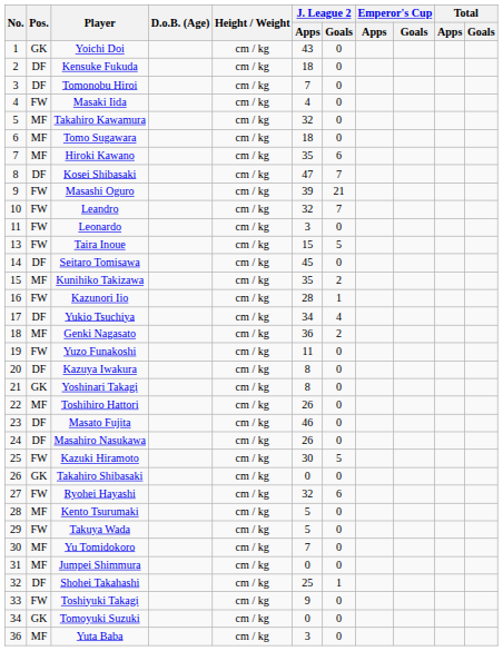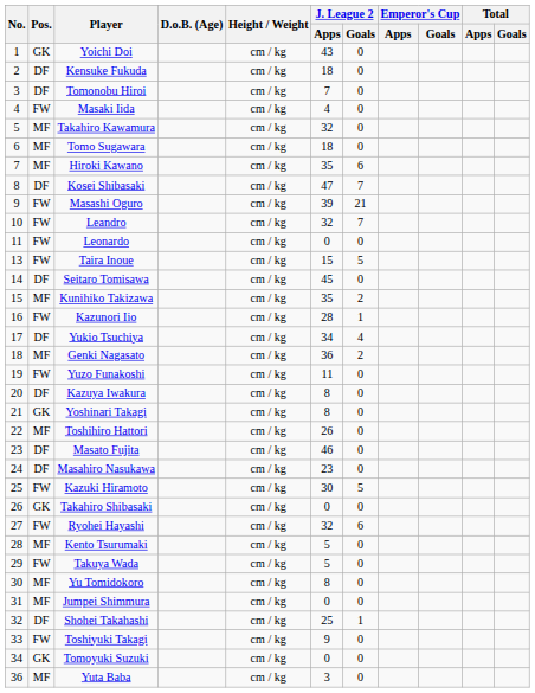 <table class="wikitable" style="text-align:center;">
 <tr>
 <th rowspan="2">No.</th>
 <th rowspan="2">Pos.</th>
 <th rowspan="2">Player</th>
 <th rowspan="2">D.o.B. (Age)</th>
 <th rowspan="2">Height / Weight</th>
 <th colspan="2"><a href='#'>J. League 2</a></th>
 <th colspan="2"><a href='#'>Emperor's Cup</a></th>
 <th colspan="2">Total</th>
 </tr>
 <tr>
 <th>Apps</th>
 <th>Goals</th>
 <th>Apps</th>
 <th>Goals</th>
 <th>Apps</th>
 <th>Goals</th>
 </tr>
 <tr>
 <td>1</td>
 <td>GK</td>
 <td><a href='#'>Yoichi Doi</a></td>
 <td></td>
 <td>cm / kg</td>
 <td>43</td>
 <td>0</td>
 <td></td>
 <td></td>
 <td></td>
 <td></td>
 </tr>
 <tr>
 <td>2</td>
 <td>DF</td>
 <td><a href='#'>Kensuke Fukuda</a></td>
 <td></td>
 <td>cm / kg</td>
 <td>18</td>
 <td>0</td>
 <td></td>
 <td></td>
 <td></td>
 <td></td>
 </tr>
 <tr>
 <td>3</td>
 <td>DF</td>
 <td><a href='#'>Tomonobu Hiroi</a></td>
 <td></td>
 <td>cm / kg</td>
 <td>7</td>
 <td>0</td>
 <td></td>
 <td></td>
 <td></td>
 <td></td>
 </tr>
 <tr>
 <td>4</td>
 <td>FW</td>
 <td><a href='#'>Masaki Iida</a></td>
 <td></td>
 <td>cm / kg</td>
 <td>4</td>
 <td>0</td>
 <td></td>
 <td></td>
 <td></td>
 <td></td>
 </tr>
 <tr>
 <td>5</td>
 <td>MF</td>
 <td><a href='#'>Takahiro Kawamura</a></td>
 <td></td>
 <td>cm / kg</td>
 <td>32</td>
 <td>0</td>
 <td></td>
 <td></td>
 <td></td>
 <td></td>
 </tr>
 <tr>
 <td>6</td>
 <td>MF</td>
 <td><a href='#'>Tomo Sugawara</a></td>
 <td></td>
 <td>cm / kg</td>
 <td>18</td>
 <td>0</td>
 <td></td>
 <td></td>
 <td></td>
 <td></td>
 </tr>
 <tr>
 <td>7</td>
 <td>MF</td>
 <td><a href='#'>Hiroki Kawano</a></td>
 <td></td>
 <td>cm / kg</td>
 <td>35</td>
 <td>6</td>
 <td></td>
 <td></td>
 <td></td>
 <td></td>
 </tr>
 <tr>
 <td>8</td>
 <td>DF</td>
 <td><a href='#'>Kosei Shibasaki</a></td>
 <td></td>
 <td>cm / kg</td>
 <td>47</td>
 <td>7</td>
 <td></td>
 <td></td>
 <td></td>
 <td></td>
 </tr>
 <tr>
 <td>9</td>
 <td>FW</td>
 <td><a href='#'>Masashi Oguro</a></td>
 <td></td>
 <td>cm / kg</td>
 <td>39</td>
 <td>21</td>
 <td></td>
 <td></td>
 <td></td>
 <td></td>
 </tr>
 <tr>
 <td>10</td>
 <td>FW</td>
 <td><a href='#'>Leandro</a></td>
 <td></td>
 <td>cm / kg</td>
 <td>32</td>
 <td>7</td>
 <td></td>
 <td></td>
 <td></td>
 <td></td>
 </tr>
 <tr>
 <td>11</td>
 <td>FW</td>
 <td><a href='#'>Leonardo</a></td>
 <td></td>
 <td>cm / kg</td>
-<td>3</td>
+<td>0</td>
 <td>0</td>
 <td></td>
 <td></td>
 <td></td>
 <td></td>
 </tr>
 <tr>
 <td>13</td>
 <td>FW</td>
 <td><a href='#'>Taira Inoue</a></td>
 <td></td>
 <td>cm / kg</td>
 <td>15</td>
 <td>5</td>
 <td></td>
 <td></td>
 <td></td>
 <td></td>
 </tr>
 <tr>
 <td>14</td>
 <td>DF</td>
 <td><a href='#'>Seitaro Tomisawa</a></td>
 <td></td>
 <td>cm / kg</td>
 <td>45</td>
 <td>0</td>
 <td></td>
 <td></td>
 <td></td>
 <td></td>
 </tr>
 <tr>
 <td>15</td>
 <td>MF</td>
 <td><a href='#'>Kunihiko Takizawa</a></td>
 <td></td>
 <td>cm / kg</td>
 <td>35</td>
 <td>2</td>
 <td></td>
 <td></td>
 <td></td>
 <td></td>
 </tr>
 <tr>
 <td>16</td>
 <td>FW</td>
 <td><a href='#'>Kazunori Iio</a></td>
 <td></td>
 <td>cm / kg</td>
 <td>28</td>
 <td>1</td>
 <td></td>
 <td></td>
 <td></td>
 <td></td>
 </tr>
 <tr>
 <td>17</td>
 <td>DF</td>
 <td><a href='#'>Yukio Tsuchiya</a></td>
 <td></td>
 <td>cm / kg</td>
 <td>34</td>
 <td>4</td>
 <td></td>
 <td></td>
 <td></td>
 <td></td>
 </tr>
 <tr>
 <td>18</td>
 <td>MF</td>
 <td><a href='#'>Genki Nagasato</a></td>
 <td></td>
 <td>cm / kg</td>
 <td>36</td>
 <td>2</td>
 <td></td>
 <td></td>
 <td></td>
 <td></td>
 </tr>
 <tr>
 <td>19</td>
 <td>FW</td>
 <td><a href='#'>Yuzo Funakoshi</a></td>
 <td></td>
 <td>cm / kg</td>
 <td>11</td>
 <td>0</td>
 <td></td>
 <td></td>
 <td></td>
 <td></td>
 </tr>
 <tr>
 <td>20</td>
 <td>DF</td>
 <td><a href='#'>Kazuya Iwakura</a></td>
 <td></td>
 <td>cm / kg</td>
 <td>8</td>
 <td>0</td>
 <td></td>
 <td></td>
 <td></td>
 <td></td>
 </tr>
 <tr>
 <td>21</td>
 <td>GK</td>
 <td><a href='#'>Yoshinari Takagi</a></td>
 <td></td>
 <td>cm / kg</td>
 <td>8</td>
 <td>0</td>
 <td></td>
 <td></td>
 <td></td>
 <td></td>
 </tr>
 <tr>
 <td>22</td>
 <td>MF</td>
 <td><a href='#'>Toshihiro Hattori</a></td>
 <td></td>
 <td>cm / kg</td>
 <td>26</td>
 <td>0</td>
 <td></td>
 <td></td>
 <td></td>
 <td></td>
 </tr>
 <tr>
 <td>23</td>
 <td>DF</td>
 <td><a href='#'>Masato Fujita</a></td>
 <td></td>
 <td>cm / kg</td>
 <td>46</td>
 <td>0</td>
 <td></td>
 <td></td>
 <td></td>
 <td></td>
 </tr>
 <tr>
 <td>24</td>
 <td>DF</td>
 <td><a href='#'>Masahiro Nasukawa</a></td>
 <td></td>
 <td>cm / kg</td>
-<td>26</td>
+<td>23</td>
 <td>0</td>
 <td></td>
 <td></td>
 <td></td>
 <td></td>
 </tr>
 <tr>
 <td>25</td>
 <td>FW</td>
 <td><a href='#'>Kazuki Hiramoto</a></td>
 <td></td>
 <td>cm / kg</td>
 <td>30</td>
 <td>5</td>
 <td></td>
 <td></td>
 <td></td>
 <td></td>
 </tr>
 <tr>
 <td>26</td>
 <td>GK</td>
 <td><a href='#'>Takahiro Shibasaki</a></td>
 <td></td>
 <td>cm / kg</td>
 <td>0</td>
 <td>0</td>
 <td></td>
 <td></td>
 <td></td>
 <td></td>
 </tr>
 <tr>
 <td>27</td>
 <td>FW</td>
 <td><a href='#'>Ryohei Hayashi</a></td>
 <td></td>
 <td>cm / kg</td>
 <td>32</td>
 <td>6</td>
 <td></td>
 <td></td>
 <td></td>
 <td></td>
 </tr>
 <tr>
 <td>28</td>
 <td>MF</td>
 <td><a href='#'>Kento Tsurumaki</a></td>
 <td></td>
 <td>cm / kg</td>
 <td>5</td>
 <td>0</td>
 <td></td>
 <td></td>
 <td></td>
 <td></td>
 </tr>
 <tr>
 <td>29</td>
 <td>FW</td>
 <td><a href='#'>Takuya Wada</a></td>
 <td></td>
 <td>cm / kg</td>
 <td>5</td>
 <td>0</td>
 <td></td>
 <td></td>
 <td></td>
 <td></td>
 </tr>
 <tr>
 <td>30</td>
 <td>MF</td>
 <td><a href='#'>Yu Tomidokoro</a></td>
 <td></td>
 <td>cm / kg</td>
-<td>7</td>
+<td>8</td>
 <td>0</td>
 <td></td>
 <td></td>
 <td></td>
 <td></td>
 </tr>
 <tr>
 <td>31</td>
 <td>MF</td>
 <td><a href='#'>Jumpei Shimmura</a></td>
 <td></td>
 <td>cm / kg</td>
 <td>0</td>
 <td>0</td>
 <td></td>
 <td></td>
 <td></td>
 <td></td>
 </tr>
 <tr>
 <td>32</td>
 <td>DF</td>
 <td><a href='#'>Shohei Takahashi</a></td>
 <td></td>
 <td>cm / kg</td>
 <td>25</td>
 <td>1</td>
 <td></td>
 <td></td>
 <td></td>
 <td></td>
 </tr>
 <tr>
 <td>33</td>
 <td>FW</td>
 <td><a href='#'>Toshiyuki Takagi</a></td>
 <td></td>
 <td>cm / kg</td>
 <td>9</td>
 <td>0</td>
 <td></td>
 <td></td>
 <td></td>
 <td></td>
 </tr>
 <tr>
 <td>34</td>
 <td>GK</td>
 <td><a href='#'>Tomoyuki Suzuki</a></td>
 <td></td>
 <td>cm / kg</td>
 <td>0</td>
 <td>0</td>
 <td></td>
 <td></td>
 <td></td>
 <td></td>
 </tr>
 <tr>
 <td>36</td>
 <td>MF</td>
 <td><a href='#'>Yuta Baba</a></td>
 <td></td>
 <td>cm / kg</td>
 <td>3</td>
 <td>0</td>
 <td></td>
 <td></td>
 <td></td>
 <td></td>
 </tr>
 </table>
